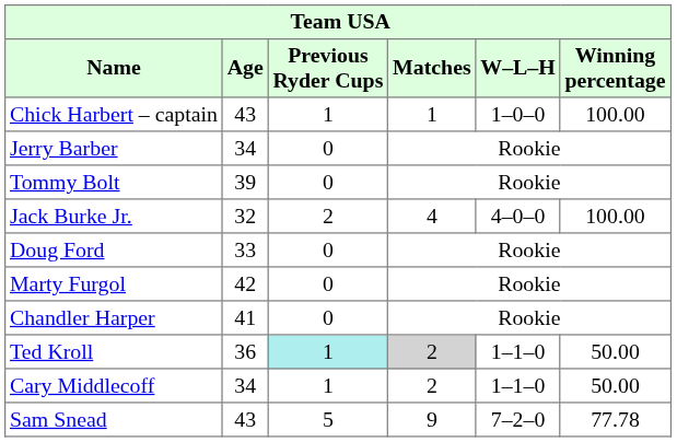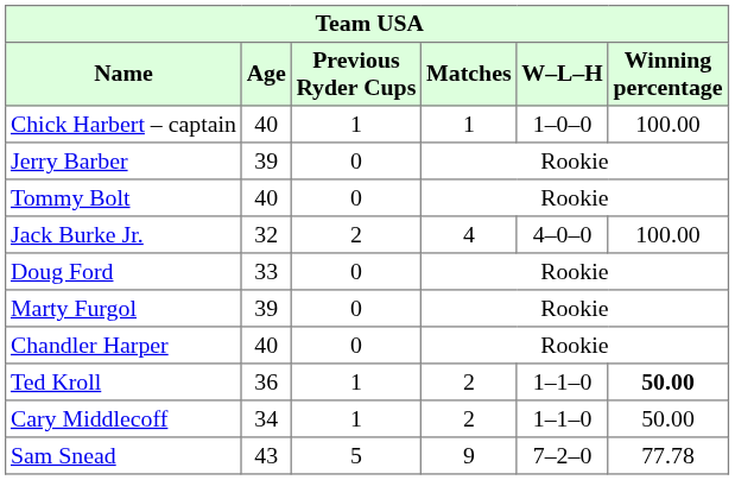 <table border="1" cellpadding="3" style="border-collapse: collapse;text-align:center">
 <tr style="background:#dfd;">
 <td colspan="6"> <strong>Team USA</strong></td>
 </tr>
 <tr style="background:#dfd;">
 <th>Name</th>
 <th>Age</th>
 <th>Previous<br>Ryder Cups</th>
 <th>Matches</th>
 <th>W–L–H</th>
 <th>Winning<br>percentage</th>
 </tr>
 <tr>
 <td align=left><a href='#'>Chick Harbert</a> – captain</td>
-<td>43</td>
+<td>40</td>
 <td>1</td>
 <td>1</td>
 <td>1–0–0</td>
 <td>100.00</td>
 </tr>
 <tr>
 <td align=left><a href='#'>Jerry Barber</a></td>
-<td>34</td>
+<td>39</td>
 <td>0</td>
 <td colspan="3">Rookie</td>
 </tr>
 <tr>
 <td align=left><a href='#'>Tommy Bolt</a></td>
-<td>39</td>
+<td>40</td>
 <td>0</td>
 <td colspan="3">Rookie</td>
 </tr>
 <tr>
 <td align=left><a href='#'>Jack Burke Jr.</a></td>
 <td>32</td>
 <td>2</td>
 <td>4</td>
 <td>4–0–0</td>
 <td>100.00</td>
 </tr>
 <tr>
 <td align=left><a href='#'>Doug Ford</a></td>
 <td>33</td>
 <td>0</td>
 <td colspan="3">Rookie</td>
 </tr>
 <tr>
 <td align=left><a href='#'>Marty Furgol</a></td>
-<td>42</td>
+<td>39</td>
 <td>0</td>
 <td colspan="3">Rookie</td>
 </tr>
 <tr>
 <td align=left><a href='#'>Chandler Harper</a></td>
-<td>41</td>
+<td>40</td>
 <td>0</td>
 <td colspan="3">Rookie</td>
 </tr>
 <tr>
 <td align=left><a href='#'>Ted Kroll</a></td>
 <td>36</td>
-<td style="background: paleturquoise;">1</td>
-<td style="background: lightgrey;">2</td>
+<td>1</td>
+<td>2</td>
 <td>1–1–0</td>
-<td>50.00</td>
+<td><strong>50.00</strong></td>
 </tr>
 <tr>
 <td align=left><a href='#'>Cary Middlecoff</a></td>
 <td>34</td>
 <td>1</td>
 <td>2</td>
 <td>1–1–0</td>
 <td>50.00</td>
 </tr>
 <tr>
 <td align=left><a href='#'>Sam Snead</a></td>
 <td>43</td>
 <td>5</td>
 <td>9</td>
 <td>7–2–0</td>
 <td>77.78</td>
 </tr>
 </table>
